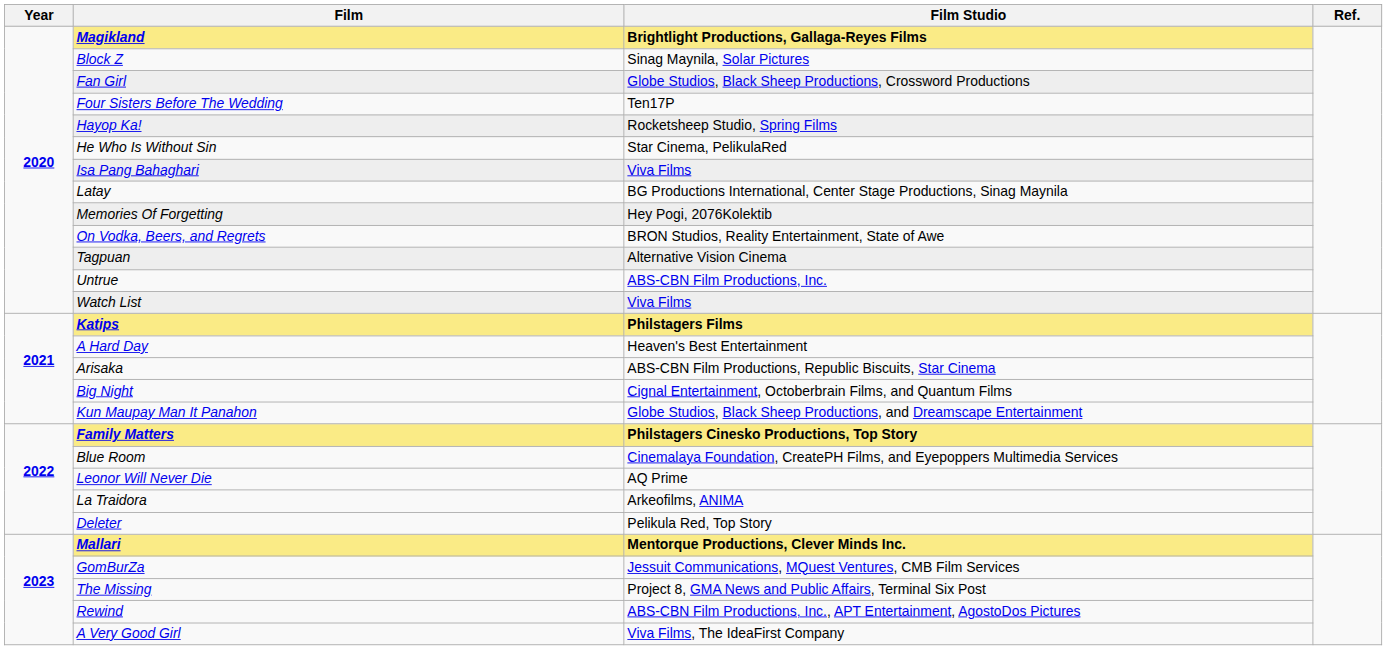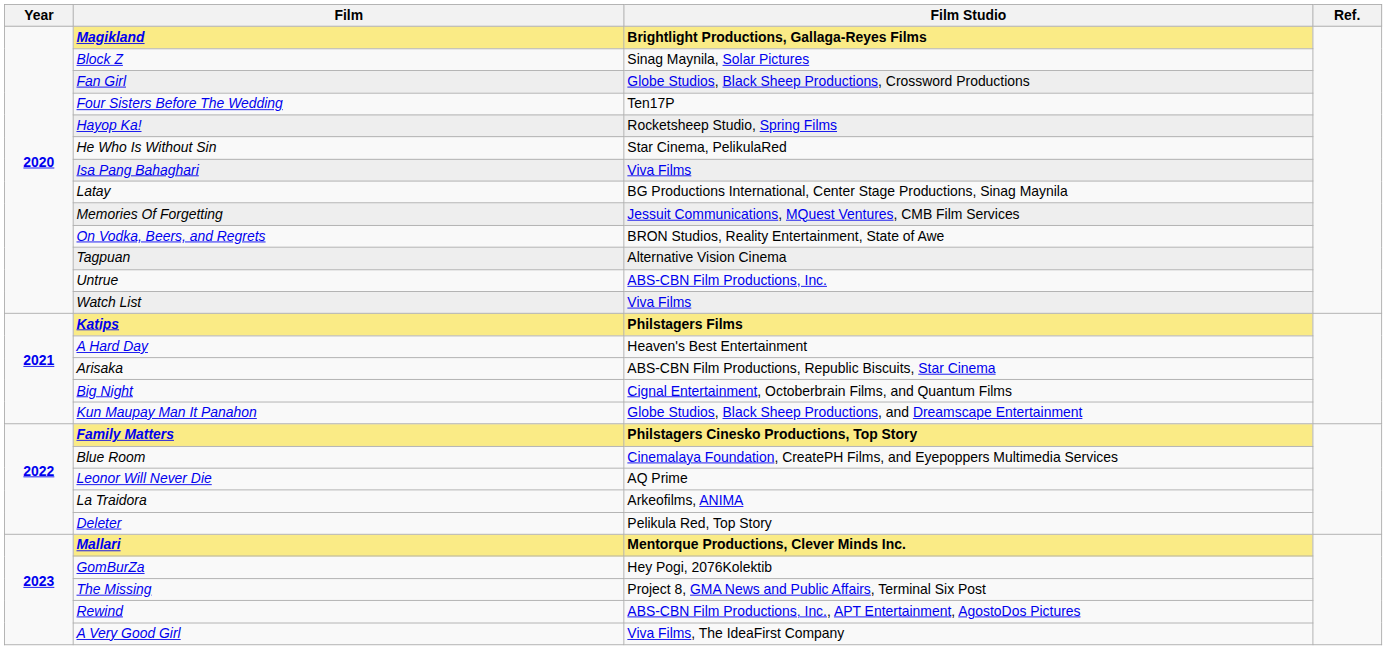 <table class="wikitable" style="width:100%">
 <tr bgcolor="#bebebe">
 <th width="5%">Year</th>
 <th width="40%">Film</th>
 <th width="50%">Film Studio</th>
 <th width="5%">Ref.</th>
 </tr>
 <tr>
 <td rowspan=13 style="text-align:center"><strong><a href='#'>2020</a></strong><br> <br></td>
 <td style="background:#FAEB86"><strong><em><a href='#'>Magikland</a></em></strong></td>
 <td style="background:#FAEB86"><strong>Brightlight Productions, Gallaga-Reyes Films</strong></td>
 <td rowspan=13></td>
 </tr>
 <tr>
 <td><em><a href='#'>Block Z</a></em></td>
 <td>Sinag Maynila, <a href='#'>Solar Pictures</a></td>
 </tr>
 <tr style="background:#eee;">
 <td><em><a href='#'>Fan Girl</a></em></td>
 <td><a href='#'>Globe Studios</a>, <a href='#'>Black Sheep Productions</a>, Crossword Productions</td>
 </tr>
 <tr>
 <td><em><a href='#'>Four Sisters Before The Wedding</a></em></td>
 <td>Ten17P</td>
 </tr>
 <tr style="background:#eee;">
 <td><em><a href='#'>Hayop Ka!</a></em></td>
 <td>Rocketsheep Studio, <a href='#'>Spring Films</a></td>
 </tr>
 <tr>
 <td><em>He Who Is Without Sin</em></td>
 <td>Star Cinema, PelikulaRed</td>
 </tr>
 <tr style="background:#eee;">
 <td><em><a href='#'>Isa Pang Bahaghari</a></em></td>
 <td><a href='#'>Viva Films</a></td>
 </tr>
 <tr>
 <td><em>Latay</em></td>
 <td>BG Productions International, Center Stage Productions, Sinag Maynila</td>
 </tr>
 <tr style="background:#eee;">
 <td><em>Memories Of Forgetting</em></td>
-<td>Hey Pogi, 2076Kolektib</td>
+<td><a href='#'>Jessuit Communications</a>, <a href='#'>MQuest Ventures</a>, CMB Film Services</td>
 </tr>
 <tr>
 <td><em><a href='#'>On Vodka, Beers, and Regrets</a></em></td>
 <td>BRON Studios, Reality Entertainment, State of Awe</td>
 </tr>
 <tr style="background:#eee;">
 <td><em>Tagpuan</em></td>
 <td>Alternative Vision Cinema</td>
 </tr>
 <tr>
 <td><em>Untrue</em></td>
 <td><a href='#'>ABS-CBN Film Productions, Inc.</a></td>
 </tr>
 <tr style="background:#eee;">
 <td><em>Watch List</em></td>
 <td><a href='#'>Viva Films</a></td>
 </tr>
 <tr>
 <td rowspan="5" style="text-align:center"><strong><a href='#'>2021</a></strong><br><br></td>
 <td style="background:#FAEB86"><strong><em><a href='#'>Katips</a></em></strong></td>
 <td style="background:#FAEB86"><strong>Philstagers Films</strong></td>
 <td rowspan="5"></td>
 </tr>
 <tr>
 <td><em><a href='#'>A Hard Day</a></em></td>
 <td>Heaven's Best Entertainment</td>
 </tr>
 <tr>
 <td><em>Arisaka</em></td>
 <td>ABS-CBN Film Productions, Republic Biscuits, <a href='#'>Star Cinema</a></td>
 </tr>
 <tr>
 <td><em><a href='#'>Big Night</a></em></td>
 <td><a href='#'>Cignal Entertainment</a>, Octoberbrain Films, and Quantum Films</td>
 </tr>
 <tr>
 <td><em><a href='#'>Kun Maupay Man It Panahon</a></em></td>
 <td><a href='#'>Globe Studios</a>, <a href='#'>Black Sheep Productions</a>, and <a href='#'>Dreamscape Entertainment</a></td>
 </tr>
 <tr>
 <td rowspan="5" style="text-align:center"><strong><a href='#'>2022</a></strong><br><br></td>
 <td style="background:#FAEB86"><strong><em><a href='#'>Family Matters</a></em></strong></td>
 <td style="background:#FAEB86"><strong>Philstagers Cinesko Productions, Top Story</strong></td>
 <td rowspan="5"></td>
 </tr>
 <tr>
 <td><em>Blue Room</em></td>
 <td><a href='#'>Cinemalaya Foundation</a>, CreatePH Films, and Eyepoppers Multimedia Services</td>
 </tr>
 <tr>
 <td><em><a href='#'>Leonor Will Never Die</a></em></td>
 <td>AQ Prime</td>
 </tr>
 <tr>
 <td><em>La Traidora</em></td>
 <td>Arkeofilms, <a href='#'>ANIMA</a></td>
 </tr>
 <tr>
 <td><em><a href='#'>Deleter</a></em></td>
 <td>Pelikula Red, Top Story</td>
 </tr>
 <tr>
 <td rowspan="5" style="text-align:center"><strong><a href='#'>2023</a></strong><br><br></td>
 <td style="background:#FAEB86"><strong><em><a href='#'>Mallari</a></em></strong></td>
 <td style="background:#FAEB86"><strong>Mentorque Productions, Clever Minds Inc.</strong></td>
 <td rowspan="5"></td>
 </tr>
 <tr>
 <td><em><a href='#'>GomBurZa</a></em></td>
-<td><a href='#'>Jessuit Communications</a>, <a href='#'>MQuest Ventures</a>, CMB Film Services</td>
+<td>Hey Pogi, 2076Kolektib</td>
 </tr>
 <tr>
 <td><em><a href='#'>The Missing</a></em></td>
 <td>Project 8, <a href='#'>GMA News and Public Affairs</a>, Terminal Six Post</td>
 </tr>
 <tr>
 <td><em><a href='#'>Rewind</a></em></td>
 <td><a href='#'>ABS-CBN Film Productions, Inc.</a>, <a href='#'>APT Entertainment</a>, <a href='#'>AgostoDos Pictures</a></td>
 </tr>
 <tr>
 <td><em><a href='#'>A Very Good Girl</a></em></td>
 <td><a href='#'>Viva Films</a>, The IdeaFirst Company</td>
 </tr>
 </table>
